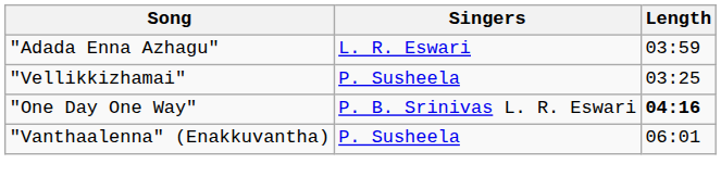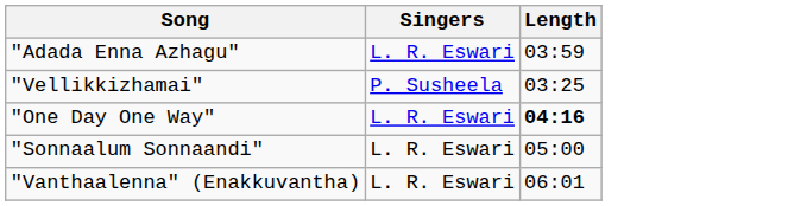 <table class="wikitable" style="font-size:95%;">
 <tr>
 <th>Song</th>
 <th>Singers</th>
 <th>Length</th>
 </tr>
 <tr>
 <td>"Adada Enna Azhagu"</td>
 <td><a href='#'>L. R. Eswari</a></td>
 <td>03:59</td>
 </tr>
 <tr>
 <td>"Vellikkizhamai"</td>
 <td><a href='#'>P. Susheela</a></td>
 <td>03:25</td>
 </tr>
 <tr>
 <td>"One Day One Way"</td>
-<td><a href='#'>P. B. Srinivas</a> L. R. Eswari</td>
+<td><a href='#'>L. R. Eswari</a></td>
 <td><strong>04:16</strong></td>
 </tr>
 <tr>
+<td>"Sonnaalum Sonnaandi"</td>
+<td>L. R. Eswari</td>
+<td>05:00</td>
+</tr>
+<tr>
 <td>"Vanthaalenna" (Enakkuvantha)</td>
-<td><a href='#'>P. Susheela</a></td>
+<td>L. R. Eswari</td>
 <td>06:01</td>
 </tr>
 </table>
